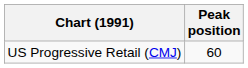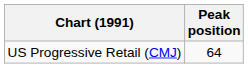 <table class="wikitable sortable">
 <tr>
 <th>Chart (1991)</th>
 <th>Peak<br>position</th>
 </tr>
 <tr>
 <td>US Progressive Retail (<a href='#'>CMJ</a>)</td>
-<td style="text-align:center;">60</td>
+<td style="text-align:center;">64</td>
 </tr>
 </table>
